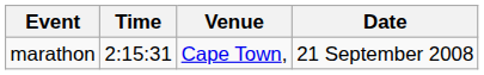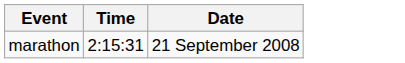 <table class="wikitable" style="border-collapse: collapse; font-size: 95%;">
 <tr>
 <th scope=col>Event</th>
 <th scope=col>Time</th>
-<th scope=col>Venue</th>
 <th scope=col>Date</th>
 </tr>
 <tr>
 <td>marathon</td>
 <td>2:15:31</td>
-<td><a href='#'>Cape Town</a>, </td>
 <td>21 September 2008</td>
 </tr>
 </table>
